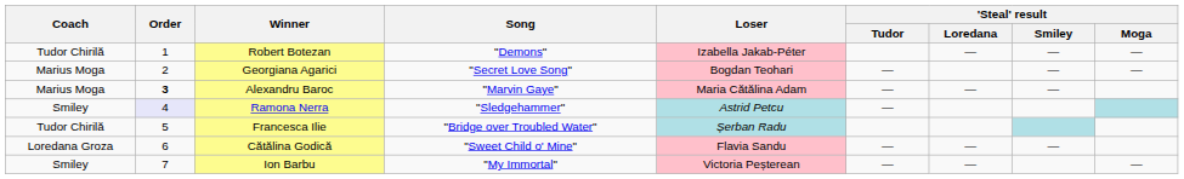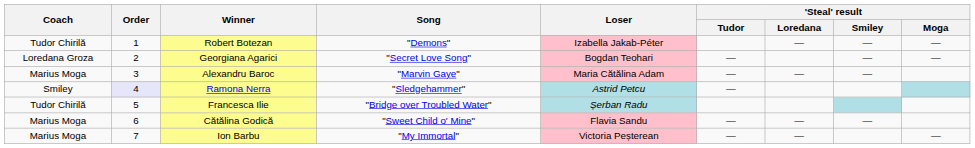 <table class="wikitable" style="text-align: center; width:100%;">
 <tr>
 <th rowspan="2" style="width:11%;">Coach</th>
 <th rowspan="2" style="width:05%;">Order</th>
 <th rowspan="2" style="width:16%;">Winner</th>
 <th rowspan="2" style="width:23%;">Song</th>
 <th rowspan="2" style="width:16%;">Loser</th>
 <th colspan="4" style="width:28%;">'Steal' result</th>
 </tr>
 <tr>
 <th style="width:07%;">Tudor</th>
 <th style="width:07%;">Loredana</th>
 <th style="width:07%;">Smiley</th>
 <th style="width:07%;">Moga</th>
 </tr>
 <tr>
 <td>Tudor Chirilă</td>
 <td>1</td>
 <td style="background:#FDFC8F;">Robert Botezan</td>
 <td>"<a href='#'>Demons</a>"</td>
 <td style="background:pink;">Izabella Jakab-Péter</td>
 <td></td>
 <td>—</td>
 <td>—</td>
 <td>—</td>
 </tr>
 <tr>
-<td>Marius Moga</td>
+<td>Loredana Groza</td>
 <td>2</td>
 <td style="background:#FDFC8F;">Georgiana Agarici</td>
 <td>"<a href='#'>Secret Love Song</a>"</td>
 <td style="background:pink;">Bogdan Teohari</td>
 <td>—</td>
 <td></td>
 <td>—</td>
 <td>—</td>
 </tr>
 <tr>
 <td>Marius Moga</td>
-<td><strong>3</strong></td>
+<td>3</td>
 <td style="background:#FDFC8F;">Alexandru Baroc</td>
 <td>"<a href='#'>Marvin Gaye</a>"</td>
 <td style="background:pink;">Maria Cătălina Adam</td>
 <td>—</td>
 <td>—</td>
 <td>—</td>
 <td></td>
 </tr>
 <tr>
 <td>Smiley</td>
 <td style="background: lavender;">4</td>
 <td style="background:#FDFC8F;"><a href='#'>Ramona Nerra</a></td>
 <td>"<a href='#'>Sledgehammer</a>"</td>
 <td style="background:#B0E0E6;font-style:italic">Astrid Petcu</td>
 <td>—</td>
 <td><strong></strong></td>
 <td></td>
 <td style="background:#B0E0E6;"><strong></strong></td>
 </tr>
 <tr>
 <td>Tudor Chirilă</td>
 <td>5</td>
 <td style="background:#FDFC8F;">Francesca Ilie</td>
 <td>"<a href='#'>Bridge over Troubled Water</a>"</td>
 <td style="background:#B0E0E6;font-style:italic">Șerban Radu</td>
 <td></td>
 <td></td>
 <td style="background:#B0E0E6;"><strong></strong></td>
 <td><strong></strong></td>
 </tr>
 <tr>
-<td>Loredana Groza</td>
+<td>Marius Moga</td>
 <td>6</td>
 <td style="background:#FDFC8F;">Cătălina Godică</td>
 <td>"<a href='#'>Sweet Child o' Mine</a>"</td>
 <td style="background:pink;">Flavia Sandu</td>
 <td>—</td>
 <td>—</td>
 <td>—</td>
 <td></td>
 </tr>
 <tr>
-<td>Smiley</td>
+<td>Marius Moga</td>
 <td>7</td>
 <td style="background:#FDFC8F;">Ion Barbu</td>
 <td>"<a href='#'>My Immortal</a>"</td>
 <td style="background:pink;">Victoria Peșterean</td>
 <td>—</td>
 <td>—</td>
 <td></td>
 <td>—</td>
 </tr>
 </table>
